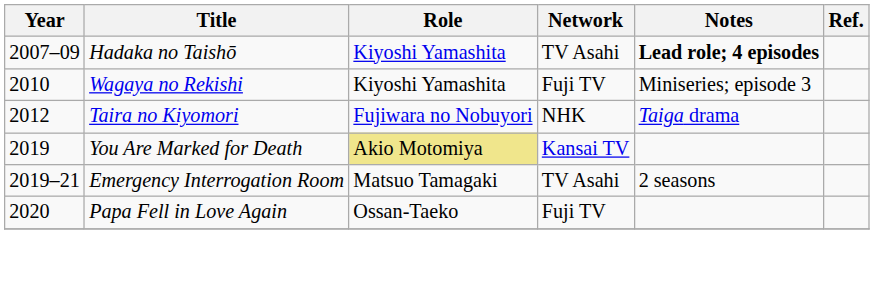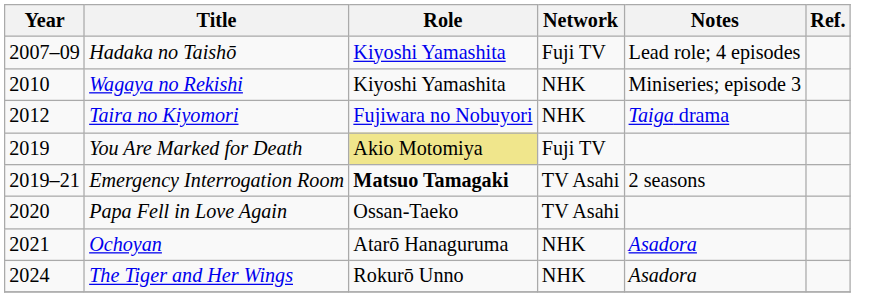 <table class="wikitable sortable">
 <tr>
 <th>Year</th>
 <th>Title</th>
 <th>Role</th>
 <th>Network</th>
 <th class="unsortable">Notes</th>
 <th class="unsortable">Ref.</th>
 </tr>
 <tr>
 <td>2007–09</td>
 <td><em>Hadaka no Taishō</em></td>
 <td><a href='#'>Kiyoshi Yamashita</a></td>
-<td>TV Asahi</td>
-<td><strong>Lead role; 4 episodes</strong></td>
+<td>Fuji TV</td>
+<td>Lead role; 4 episodes</td>
 <td></td>
 </tr>
 <tr>
 <td>2010</td>
 <td><em><a href='#'>Wagaya no Rekishi</a></em></td>
 <td>Kiyoshi Yamashita</td>
-<td>Fuji TV</td>
+<td>NHK</td>
 <td>Miniseries; episode 3</td>
 <td></td>
 </tr>
 <tr>
 <td>2012</td>
 <td><em><a href='#'>Taira no Kiyomori</a></em></td>
 <td><a href='#'>Fujiwara no Nobuyori</a></td>
 <td>NHK</td>
 <td><a href='#'><em>Taiga</em> drama</a></td>
 <td></td>
 </tr>
 <tr>
 <td>2019</td>
 <td><em>You Are Marked for Death</em></td>
 <td style="background: khaki;">Akio Motomiya</td>
-<td><a href='#'>Kansai TV</a></td>
+<td>Fuji TV</td>
 <td></td>
 <td></td>
 </tr>
 <tr>
 <td>2019–21</td>
 <td><em>Emergency Interrogation Room</em></td>
-<td>Matsuo Tamagaki</td>
+<td><strong>Matsuo Tamagaki</strong></td>
 <td>TV Asahi</td>
 <td>2 seasons</td>
 <td></td>
 </tr>
 <tr>
 <td>2020</td>
 <td><em>Papa Fell in Love Again</em></td>
 <td>Ossan-Taeko</td>
-<td>Fuji TV</td>
+<td>TV Asahi</td>
 <td></td>
+<td></td>
+</tr>
+<tr>
+<td>2021</td>
+<td><em><a href='#'>Ochoyan</a></em></td>
+<td>Atarō Hanaguruma</td>
+<td>NHK</td>
+<td><em><a href='#'>Asadora</a></em></td>
+<td></td>
+</tr>
+<tr>
+<td>2024</td>
+<td><em><a href='#'>The Tiger and Her Wings</a></em></td>
+<td>Rokurō Unno</td>
+<td>NHK</td>
+<td><em>Asadora</em></td>
 <td></td>
 </tr>
 <tr>
 </tr>
 </table>
